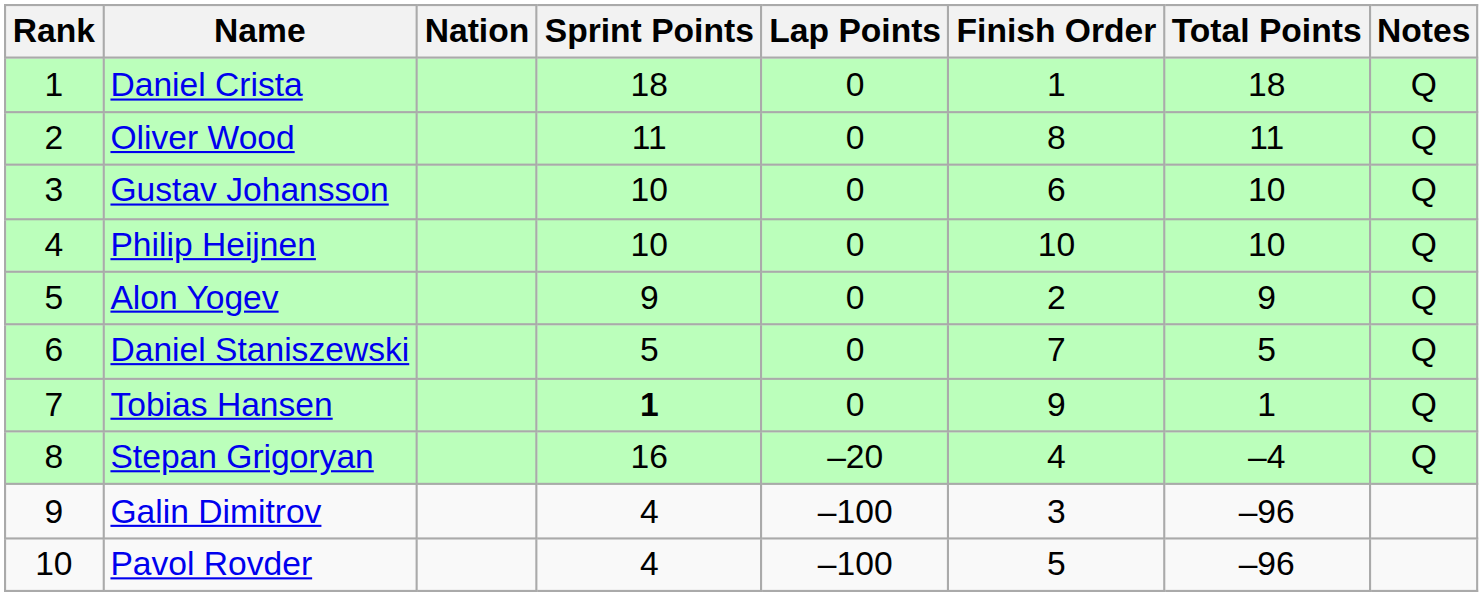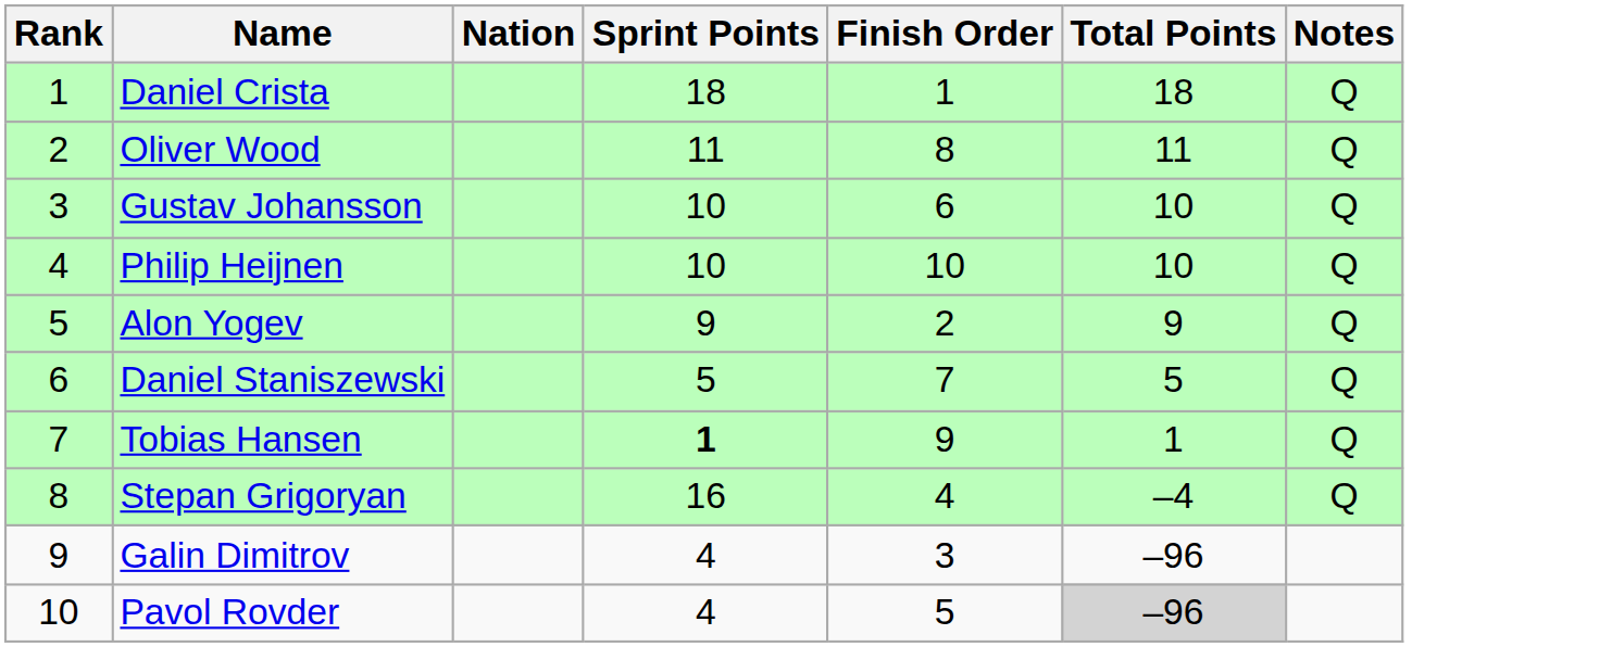 <table class="wikitable sortable" style="text-align:center">
 <tr>
 <th>Rank</th>
 <th>Name</th>
 <th>Nation</th>
 <th>Sprint Points</th>
-<th>Lap Points</th>
 <th>Finish Order</th>
 <th>Total Points</th>
 <th>Notes</th>
 </tr>
 <tr bgcolor=bbffbb>
 <td>1</td>
 <td align=left><a href='#'>Daniel Crista</a></td>
 <td align=left></td>
 <td>18</td>
-<td>0</td>
 <td>1</td>
 <td>18</td>
 <td>Q</td>
 </tr>
 <tr bgcolor=bbffbb>
 <td>2</td>
 <td align=left><a href='#'>Oliver Wood</a></td>
 <td align=left></td>
 <td>11</td>
-<td>0</td>
 <td>8</td>
 <td>11</td>
 <td>Q</td>
 </tr>
 <tr bgcolor=bbffbb>
 <td>3</td>
 <td align=left><a href='#'>Gustav Johansson</a></td>
 <td align=left></td>
 <td>10</td>
-<td>0</td>
 <td>6</td>
 <td>10</td>
 <td>Q</td>
 </tr>
 <tr bgcolor=bbffbb>
 <td>4</td>
 <td align=left><a href='#'>Philip Heijnen</a></td>
 <td align=left></td>
 <td>10</td>
-<td>0</td>
 <td>10</td>
 <td>10</td>
 <td>Q</td>
 </tr>
 <tr bgcolor=bbffbb>
 <td>5</td>
 <td align=left><a href='#'>Alon Yogev</a></td>
 <td align=left></td>
 <td>9</td>
-<td>0</td>
 <td>2</td>
 <td>9</td>
 <td>Q</td>
 </tr>
 <tr bgcolor=bbffbb>
 <td>6</td>
 <td align=left><a href='#'>Daniel Staniszewski</a></td>
 <td align=left></td>
 <td>5</td>
-<td>0</td>
 <td>7</td>
 <td>5</td>
 <td>Q</td>
 </tr>
 <tr bgcolor=bbffbb>
 <td>7</td>
 <td align=left><a href='#'>Tobias Hansen</a></td>
 <td align=left></td>
 <td><strong>1</strong></td>
-<td>0</td>
 <td>9</td>
 <td>1</td>
 <td>Q</td>
 </tr>
 <tr bgcolor=bbffbb>
 <td>8</td>
 <td align=left><a href='#'>Stepan Grigoryan</a></td>
 <td align=left></td>
 <td>16</td>
-<td>–20</td>
 <td>4</td>
 <td>–4</td>
 <td>Q</td>
 </tr>
 <tr>
 <td>9</td>
 <td align=left><a href='#'>Galin Dimitrov</a></td>
 <td align=left></td>
 <td>4</td>
-<td>–100</td>
 <td>3</td>
 <td>–96</td>
 <td></td>
 </tr>
 <tr>
 <td>10</td>
 <td align=left><a href='#'>Pavol Rovder</a></td>
 <td align=left></td>
 <td>4</td>
-<td>–100</td>
 <td>5</td>
-<td>–96</td>
+<td style="background: lightgrey;">–96</td>
 <td></td>
 </tr>
 </table>
